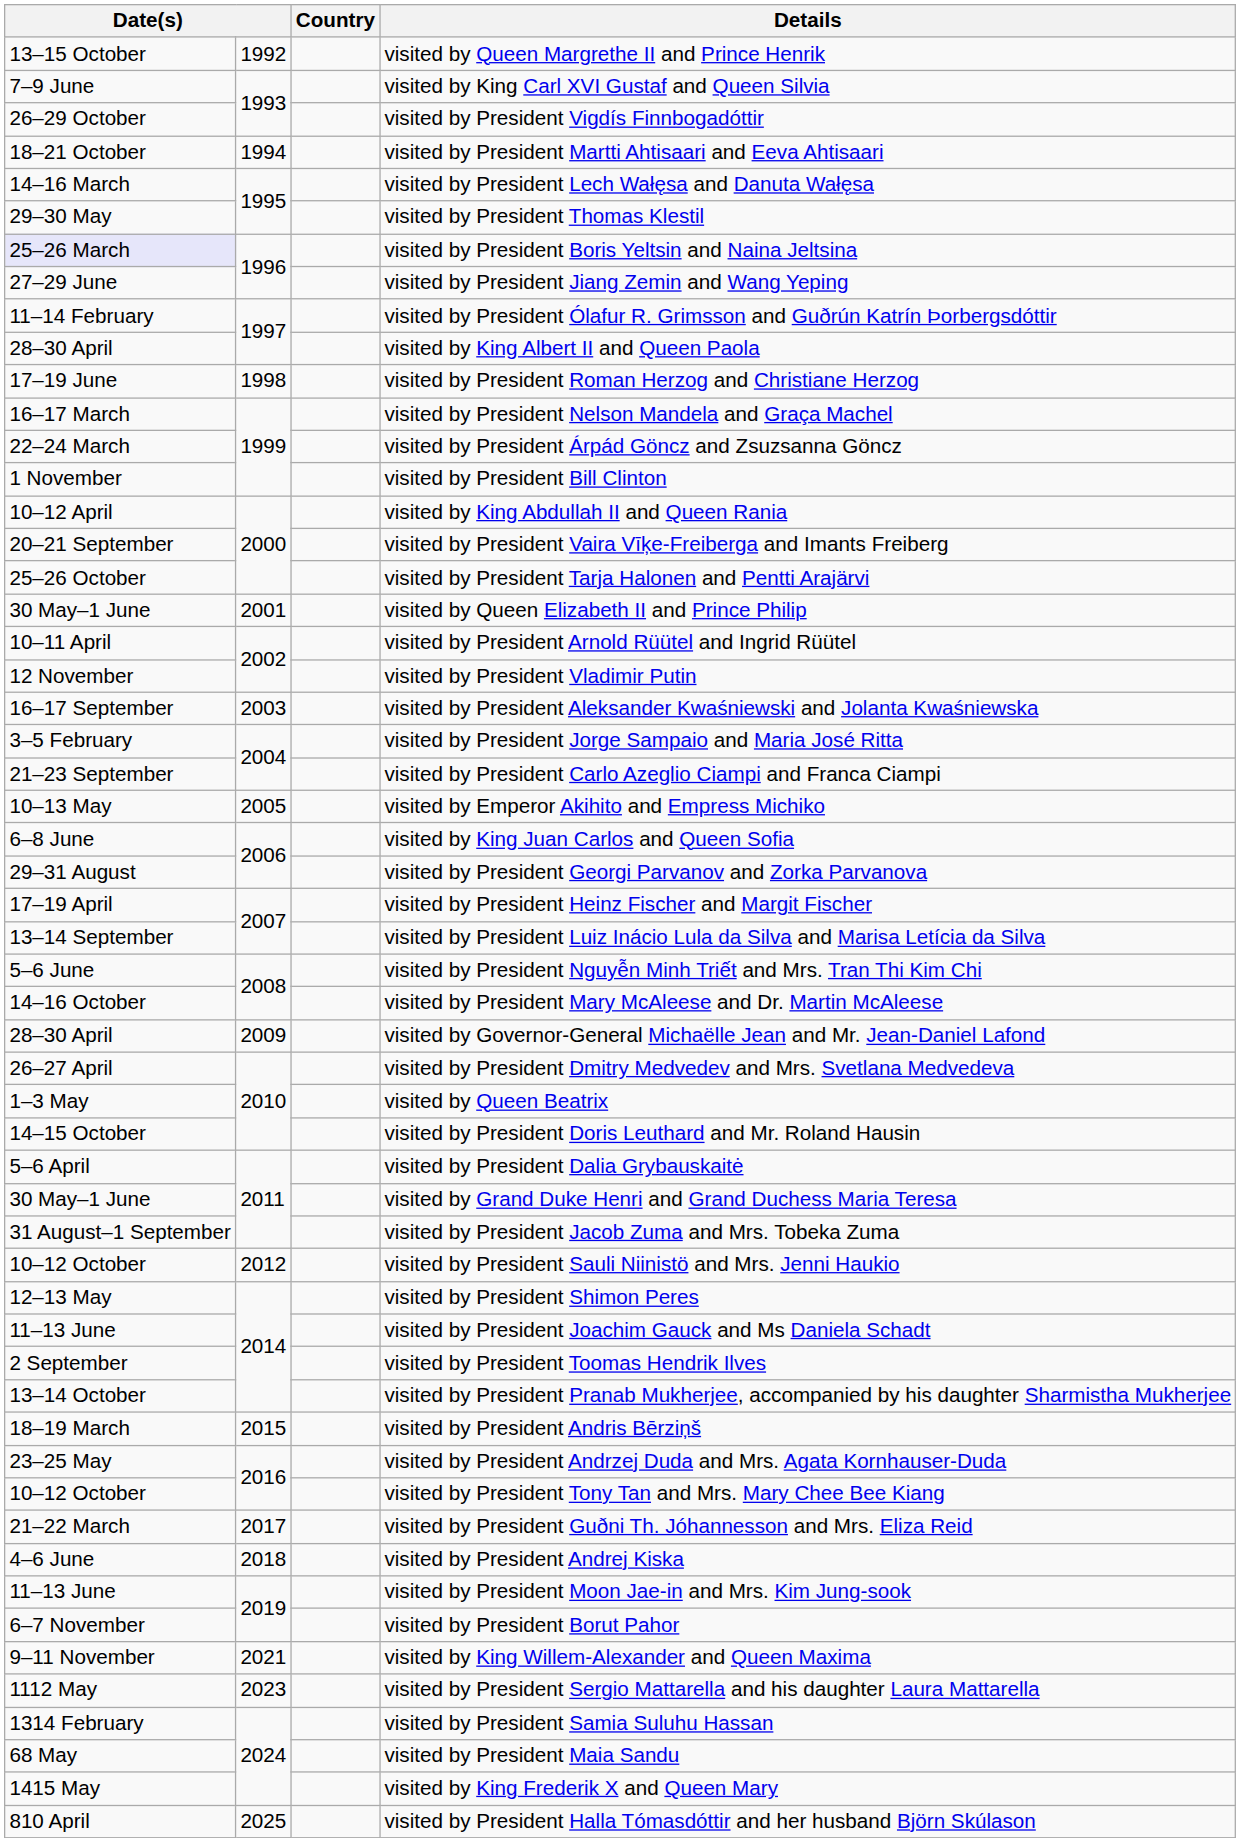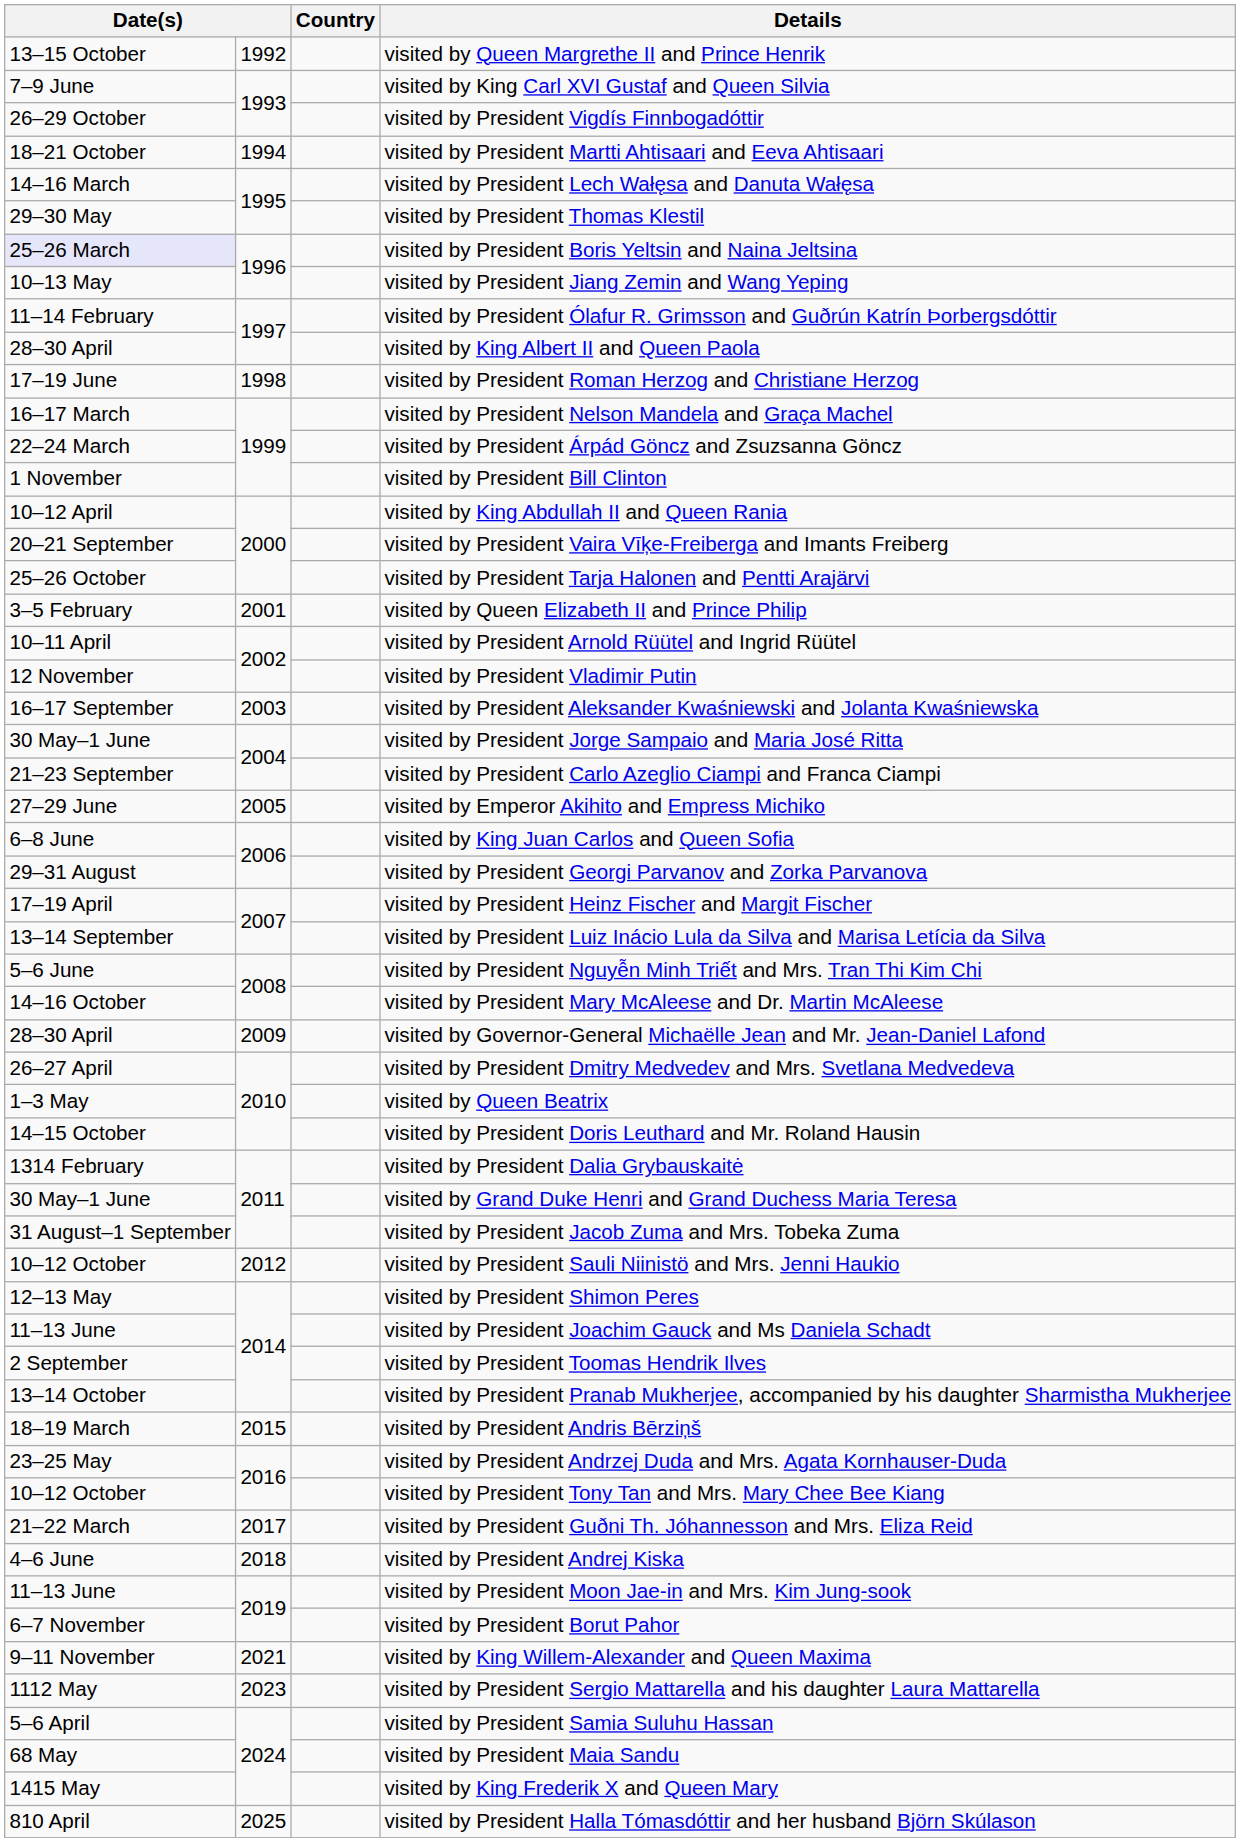 <table class="wikitable">
 <tr>
 <th colspan="2">Date(s)</th>
 <th>Country</th>
 <th>Details</th>
 </tr>
 <tr>
 <td>13–15 October</td>
 <td>1992</td>
 <td></td>
 <td>visited by <a href='#'>Queen Margrethe II</a> and <a href='#'>Prince Henrik</a></td>
 </tr>
 <tr>
 <td>7–9 June</td>
 <td rowspan=2>1993</td>
 <td></td>
 <td>visited by King <a href='#'>Carl XVI Gustaf</a> and <a href='#'>Queen Silvia</a></td>
 </tr>
 <tr>
 <td>26–29 October</td>
 <td></td>
 <td>visited by President <a href='#'>Vigdís Finnbogadóttir</a></td>
 </tr>
 <tr>
 <td>18–21 October</td>
 <td>1994</td>
 <td></td>
 <td>visited by President <a href='#'>Martti Ahtisaari</a> and <a href='#'>Eeva Ahtisaari</a></td>
 </tr>
 <tr>
 <td>14–16 March</td>
 <td rowspan=2>1995</td>
 <td></td>
 <td>visited by President <a href='#'>Lech Wałęsa</a> and <a href='#'>Danuta Wałęsa</a></td>
 </tr>
 <tr>
 <td>29–30 May</td>
 <td></td>
 <td>visited by President <a href='#'>Thomas Klestil</a></td>
 </tr>
 <tr>
 <td style="background: lavender;">25–26 March</td>
 <td rowspan=2>1996</td>
 <td></td>
 <td>visited by President <a href='#'>Boris Yeltsin</a> and <a href='#'>Naina Jeltsina</a></td>
 </tr>
 <tr>
-<td>27–29 June</td>
+<td>10–13 May</td>
 <td></td>
 <td>visited by President <a href='#'>Jiang Zemin</a> and <a href='#'>Wang Yeping</a></td>
 </tr>
 <tr>
 <td>11–14 February</td>
 <td rowspan=2>1997</td>
 <td></td>
 <td>visited by President <a href='#'>Ólafur R. Grimsson</a> and <a href='#'>Guðrún Katrín Þorbergsdóttir</a></td>
 </tr>
 <tr>
 <td>28–30 April</td>
 <td></td>
 <td>visited by <a href='#'>King Albert II</a> and <a href='#'>Queen Paola</a></td>
 </tr>
 <tr>
 <td>17–19 June</td>
 <td>1998</td>
 <td></td>
 <td>visited by President <a href='#'>Roman Herzog</a> and <a href='#'>Christiane Herzog</a></td>
 </tr>
 <tr>
 <td>16–17 March</td>
 <td rowspan=3>1999</td>
 <td></td>
 <td>visited by President <a href='#'>Nelson Mandela</a> and <a href='#'>Graça Machel</a></td>
 </tr>
 <tr>
 <td>22–24 March</td>
 <td></td>
 <td>visited by President <a href='#'>Árpád Göncz</a> and Zsuzsanna Göncz</td>
 </tr>
 <tr>
 <td>1 November</td>
 <td></td>
 <td>visited by President <a href='#'>Bill Clinton</a></td>
 </tr>
 <tr>
 <td>10–12 April</td>
 <td rowspan=3>2000</td>
 <td></td>
 <td>visited by <a href='#'>King Abdullah II</a> and <a href='#'>Queen Rania</a></td>
 </tr>
 <tr>
 <td>20–21 September</td>
 <td></td>
 <td>visited by President <a href='#'>Vaira Vīķe-Freiberga</a> and Imants Freiberg</td>
 </tr>
 <tr>
 <td>25–26 October</td>
 <td></td>
 <td>visited by President <a href='#'>Tarja Halonen</a> and <a href='#'>Pentti Arajärvi</a></td>
 </tr>
 <tr>
-<td>30 May–1 June</td>
+<td>3–5 February</td>
 <td>2001</td>
 <td></td>
 <td>visited by Queen <a href='#'>Elizabeth II</a> and <a href='#'>Prince Philip</a></td>
 </tr>
 <tr>
 <td>10–11 April</td>
 <td rowspan=2>2002</td>
 <td></td>
 <td>visited by President <a href='#'>Arnold Rüütel</a> and Ingrid Rüütel</td>
 </tr>
 <tr>
 <td>12 November</td>
 <td></td>
 <td>visited by President <a href='#'>Vladimir Putin</a></td>
 </tr>
 <tr>
 <td>16–17 September</td>
 <td>2003</td>
 <td></td>
 <td>visited by President <a href='#'>Aleksander Kwaśniewski</a> and <a href='#'>Jolanta Kwaśniewska</a></td>
 </tr>
 <tr>
-<td>3–5 February</td>
+<td>30 May–1 June</td>
 <td rowspan=2>2004</td>
 <td></td>
 <td>visited by President <a href='#'>Jorge Sampaio</a> and <a href='#'>Maria José Ritta</a></td>
 </tr>
 <tr>
 <td>21–23 September</td>
 <td></td>
 <td>visited by President <a href='#'>Carlo Azeglio Ciampi</a> and Franca Ciampi</td>
 </tr>
 <tr>
-<td>10–13 May</td>
+<td>27–29 June</td>
 <td>2005</td>
 <td></td>
 <td>visited by Emperor <a href='#'>Akihito</a> and <a href='#'>Empress Michiko</a></td>
 </tr>
 <tr>
 <td>6–8 June</td>
 <td rowspan=2>2006</td>
 <td></td>
 <td>visited by <a href='#'>King Juan Carlos</a> and <a href='#'>Queen Sofia</a></td>
 </tr>
 <tr>
 <td>29–31 August</td>
 <td></td>
 <td>visited by President <a href='#'>Georgi Parvanov</a> and <a href='#'>Zorka Parvanova</a></td>
 </tr>
 <tr>
 <td>17–19 April</td>
 <td rowspan=2>2007</td>
 <td></td>
 <td>visited by President <a href='#'>Heinz Fischer</a> and <a href='#'>Margit Fischer</a></td>
 </tr>
 <tr>
 <td>13–14 September</td>
 <td></td>
 <td>visited by President <a href='#'>Luiz Inácio Lula da Silva</a> and <a href='#'>Marisa Letícia da Silva</a></td>
 </tr>
 <tr>
 <td>5–6 June</td>
 <td rowspan=2>2008</td>
 <td></td>
 <td>visited by President <a href='#'>Nguyễn Minh Triết</a> and Mrs. <a href='#'>Tran Thi Kim Chi</a></td>
 </tr>
 <tr>
 <td>14–16 October</td>
 <td></td>
 <td>visited by President <a href='#'>Mary McAleese</a> and Dr. <a href='#'>Martin McAleese</a></td>
 </tr>
 <tr>
 <td>28–30 April</td>
 <td>2009</td>
 <td></td>
 <td>visited by Governor-General <a href='#'>Michaëlle Jean</a> and Mr. <a href='#'>Jean-Daniel Lafond</a></td>
 </tr>
 <tr>
 <td>26–27 April</td>
 <td rowspan=3>2010</td>
 <td></td>
 <td>visited by President <a href='#'>Dmitry Medvedev</a> and Mrs. <a href='#'>Svetlana Medvedeva</a></td>
 </tr>
 <tr>
 <td>1–3 May</td>
 <td></td>
 <td>visited by <a href='#'>Queen Beatrix</a></td>
 </tr>
 <tr>
 <td>14–15 October</td>
 <td></td>
 <td>visited by President <a href='#'>Doris Leuthard</a> and Mr. Roland Hausin</td>
 </tr>
 <tr>
-<td>5–6 April</td>
+<td>1314 February</td>
 <td rowspan=3>2011</td>
 <td></td>
 <td>visited by President <a href='#'>Dalia Grybauskaitė</a></td>
 </tr>
 <tr>
 <td>30 May–1 June</td>
 <td></td>
 <td>visited by <a href='#'>Grand Duke Henri</a> and <a href='#'>Grand Duchess Maria Teresa</a></td>
 </tr>
 <tr>
 <td>31 August–1 September</td>
 <td></td>
 <td>visited by President <a href='#'>Jacob Zuma</a> and Mrs. Tobeka Zuma</td>
 </tr>
 <tr>
 <td>10–12 October</td>
 <td>2012</td>
 <td></td>
 <td>visited by President <a href='#'>Sauli Niinistö</a> and Mrs. <a href='#'>Jenni Haukio</a></td>
 </tr>
 <tr>
 <td>12–13 May</td>
 <td rowspan="4">2014</td>
 <td></td>
 <td>visited by President <a href='#'>Shimon Peres</a></td>
 </tr>
 <tr>
 <td>11–13 June</td>
 <td></td>
 <td>visited by President <a href='#'>Joachim Gauck</a> and Ms <a href='#'>Daniela Schadt</a></td>
 </tr>
 <tr>
 <td>2 September</td>
 <td></td>
 <td>visited by President <a href='#'>Toomas Hendrik Ilves</a></td>
 </tr>
 <tr>
 <td>13–14 October</td>
 <td></td>
 <td>visited by President <a href='#'>Pranab Mukherjee</a>, accompanied by his daughter <a href='#'>Sharmistha Mukherjee</a></td>
 </tr>
 <tr>
 <td>18–19 March</td>
 <td>2015</td>
 <td></td>
 <td>visited by President <a href='#'>Andris Bērziņš</a></td>
 </tr>
 <tr>
 <td>23–25 May</td>
 <td rowspan="2">2016</td>
 <td></td>
 <td>visited by President <a href='#'>Andrzej Duda</a> and Mrs. <a href='#'>Agata Kornhauser-Duda</a></td>
 </tr>
 <tr>
 <td>10–12 October</td>
 <td></td>
 <td>visited by President <a href='#'>Tony Tan</a> and Mrs. <a href='#'>Mary Chee Bee Kiang</a></td>
 </tr>
 <tr>
 <td>21–22 March</td>
 <td>2017</td>
 <td></td>
 <td>visited by President <a href='#'>Guðni Th. Jóhannesson</a> and Mrs. <a href='#'>Eliza Reid</a></td>
 </tr>
 <tr>
 <td>4–6 June</td>
 <td>2018</td>
 <td></td>
 <td>visited by President <a href='#'>Andrej Kiska</a></td>
 </tr>
 <tr>
 <td>11–13 June</td>
 <td rowspan="2">2019</td>
 <td></td>
 <td>visited by President <a href='#'>Moon Jae-in</a> and Mrs. <a href='#'>Kim Jung-sook</a></td>
 </tr>
 <tr>
 <td>6–7 November</td>
 <td></td>
 <td>visited by President <a href='#'>Borut Pahor</a></td>
 </tr>
 <tr>
 <td>9–11 November</td>
 <td>2021</td>
 <td></td>
 <td>visited by <a href='#'>King Willem-Alexander</a> and <a href='#'>Queen Maxima</a></td>
 </tr>
 <tr>
 <td>1112 May</td>
 <td>2023</td>
 <td></td>
 <td>visited by President <a href='#'>Sergio Mattarella</a> and his daughter <a href='#'>Laura Mattarella</a></td>
 </tr>
 <tr>
-<td>1314 February</td>
+<td>5–6 April</td>
 <td rowspan="3">2024</td>
 <td></td>
 <td>visited by President <a href='#'>Samia Suluhu Hassan</a></td>
 </tr>
 <tr>
 <td>68 May</td>
 <td></td>
 <td>visited by President <a href='#'>Maia Sandu</a></td>
 </tr>
 <tr>
 <td>1415 May</td>
 <td></td>
 <td>visited by <a href='#'>King Frederik X</a> and <a href='#'>Queen Mary</a></td>
 </tr>
 <tr>
 <td>810 April</td>
 <td rowspan=“3”>2025</td>
 <td></td>
 <td>visited by President <a href='#'>Halla Tómasdóttir</a> and her husband <a href='#'>Björn Skúlason</a></td>
 </tr>
 </table>
